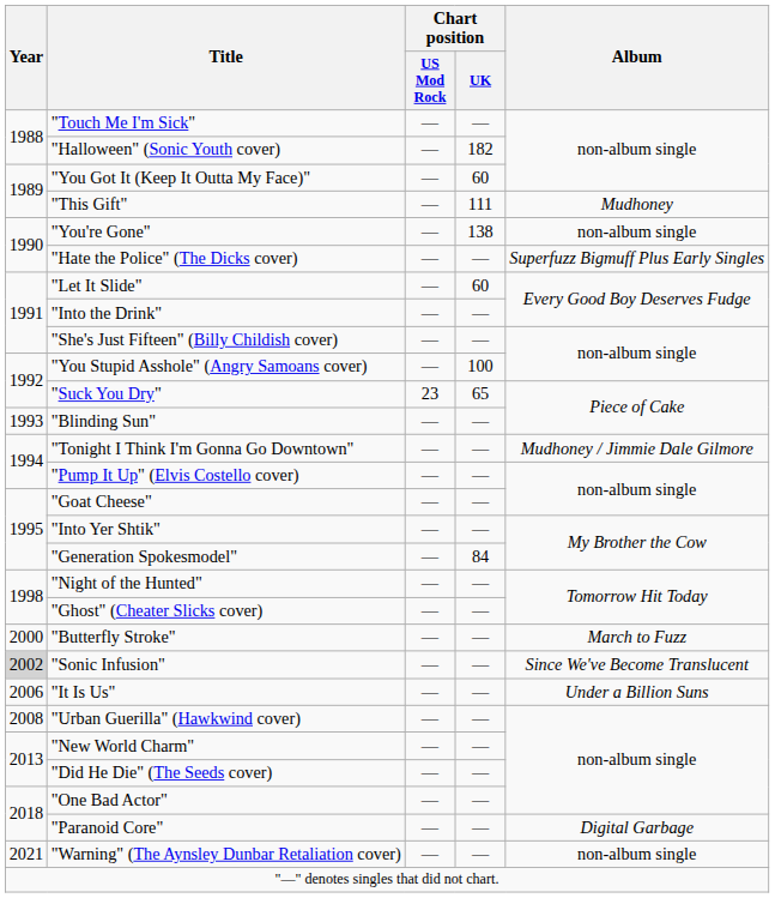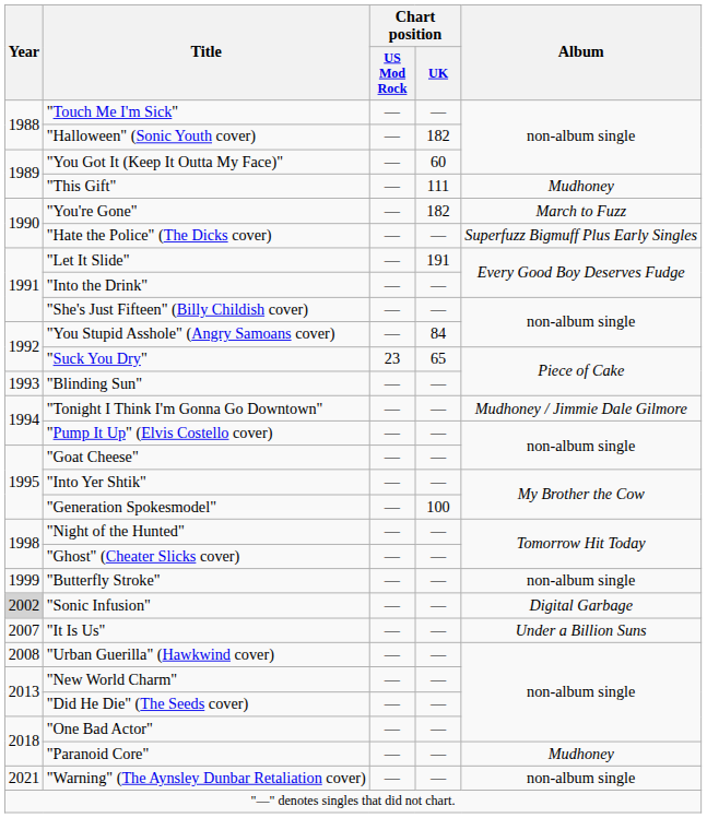 <table class="wikitable">
 <tr>
 <th rowspan="2">Year</th>
 <th rowspan="2">Title</th>
 <th colspan="2">Chart position</th>
 <th rowspan="2">Album</th>
 </tr>
 <tr>
 <th style="width:3em;font-size:85%"><a href='#'>US<br>Mod Rock</a><br></th>
 <th style="width:3em;font-size:85%"><a href='#'>UK</a><br></th>
 </tr>
 <tr>
 <td rowspan="2">1988</td>
 <td>"<a href='#'>Touch Me I'm Sick</a>"</td>
 <td align="center">—</td>
 <td align="center">—</td>
 <td align="center" rowspan="3">non-album single</td>
 </tr>
 <tr>
 <td>"Halloween" (<a href='#'>Sonic Youth</a> cover)</td>
 <td align="center">—</td>
 <td align="center">182</td>
 </tr>
 <tr>
 <td rowspan="2">1989</td>
 <td>"You Got It (Keep It Outta My Face)"</td>
 <td align="center">—</td>
 <td align="center">60</td>
 </tr>
 <tr>
 <td>"This Gift"</td>
 <td align="center">—</td>
 <td align="center">111</td>
 <td align="center" rowspan="1"><em>Mudhoney</em></td>
 </tr>
 <tr>
 <td rowspan="2">1990</td>
 <td>"You're Gone"</td>
 <td align="center">—</td>
-<td align="center">138</td>
-<td align="center">non-album single</td>
+<td align="center">182</td>
+<td align="center"><em>March to Fuzz</em></td>
 </tr>
 <tr>
 <td>"Hate the Police" (<a href='#'>The Dicks</a> cover)</td>
 <td align="center">—</td>
 <td align="center">—</td>
 <td align="center"><em>Superfuzz Bigmuff Plus Early Singles</em></td>
 </tr>
 <tr>
 <td rowspan="3">1991</td>
 <td>"Let It Slide"</td>
 <td align="center">—</td>
-<td align="center">60</td>
+<td align="center">191</td>
 <td align="center" rowspan="2"><em>Every Good Boy Deserves Fudge</em></td>
 </tr>
 <tr>
 <td>"Into the Drink"</td>
 <td align="center">—</td>
 <td align="center">—</td>
 </tr>
 <tr>
 <td>"She's Just Fifteen" (<a href='#'>Billy Childish</a> cover)</td>
 <td align="center">—</td>
 <td align="center">—</td>
 <td align="center" rowspan="2">non-album single</td>
 </tr>
 <tr>
 <td rowspan="2">1992</td>
 <td>"You Stupid Asshole" (<a href='#'>Angry Samoans</a> cover)</td>
 <td align="center">—</td>
-<td align="center">100</td>
+<td align="center">84</td>
 </tr>
 <tr>
 <td>"<a href='#'>Suck You Dry</a>"</td>
 <td align="center">23</td>
 <td align="center">65</td>
 <td align="center" rowspan="2"><em>Piece of Cake</em></td>
 </tr>
 <tr>
 <td>1993</td>
 <td>"Blinding Sun"</td>
 <td align="center">—</td>
 <td align="center">—</td>
 </tr>
 <tr>
 <td rowspan="2">1994</td>
 <td>"Tonight I Think I'm Gonna Go Downtown"</td>
 <td align="center">—</td>
 <td align="center">—</td>
 <td align="center"><em>Mudhoney / Jimmie Dale Gilmore</em></td>
 </tr>
 <tr>
 <td>"<a href='#'>Pump It Up</a>" (<a href='#'>Elvis Costello</a> cover)</td>
 <td align="center">—</td>
 <td align="center">—</td>
 <td align="center" rowspan="2">non-album single</td>
 </tr>
 <tr>
 <td rowspan="3">1995</td>
 <td>"Goat Cheese"</td>
 <td align="center">—</td>
 <td align="center">—</td>
 </tr>
 <tr>
 <td>"Into Yer Shtik"</td>
 <td align="center">—</td>
 <td align="center">—</td>
 <td align="center" rowspan="2"><em>My Brother the Cow</em></td>
 </tr>
 <tr>
 <td>"Generation Spokesmodel"</td>
 <td align="center">—</td>
-<td align="center">84</td>
+<td align="center">100</td>
 </tr>
 <tr>
 <td rowspan="2">1998</td>
 <td>"Night of the Hunted"</td>
 <td align="center">—</td>
 <td align="center">—</td>
 <td align="center" rowspan="2"><em>Tomorrow Hit Today</em></td>
 </tr>
 <tr>
 <td>"Ghost" (<a href='#'>Cheater Slicks</a> cover)</td>
 <td align="center">—</td>
 <td align="center">—</td>
 </tr>
 <tr>
-<td>2000</td>
+<td>1999</td>
 <td>"Butterfly Stroke"</td>
 <td align="center">—</td>
 <td align="center">—</td>
-<td align="center"><em>March to Fuzz</em></td>
+<td align="center">non-album single</td>
 </tr>
 <tr>
 <td style="background: lightgrey;">2002</td>
 <td>"Sonic Infusion"</td>
 <td align="center">—</td>
 <td align="center">—</td>
-<td align="center"><em>Since We've Become Translucent</em></td>
+<td align="center"><em>Digital Garbage</em></td>
 </tr>
 <tr>
-<td>2006</td>
+<td>2007</td>
 <td>"It Is Us"</td>
 <td align="center">—</td>
 <td align="center">—</td>
 <td align="center"><em>Under a Billion Suns</em></td>
 </tr>
 <tr>
 <td>2008</td>
 <td>"Urban Guerilla" (<a href='#'>Hawkwind</a> cover)</td>
 <td align="center">—</td>
 <td align="center">—</td>
 <td align="center" rowspan="4">non-album single</td>
 </tr>
 <tr>
 <td rowspan="2">2013</td>
 <td>"New World Charm"</td>
 <td align="center">—</td>
 <td align="center">—</td>
 </tr>
 <tr>
 <td>"Did He Die" (<a href='#'>The Seeds</a> cover)</td>
 <td align="center">—</td>
 <td align="center">—</td>
 </tr>
 <tr>
 <td rowspan="2">2018</td>
 <td>"One Bad Actor"</td>
 <td align="center">—</td>
 <td align="center">—</td>
 </tr>
 <tr>
 <td>"Paranoid Core"</td>
 <td align="center">—</td>
 <td align="center">—</td>
-<td align="center"><em>Digital Garbage</em></td>
+<td align="center" rowspan="1"><em>Mudhoney</em></td>
 </tr>
 <tr>
 <td>2021</td>
 <td>"Warning" (<a href='#'>The Aynsley Dunbar Retaliation</a> cover)</td>
 <td align="center">—</td>
 <td align="center">—</td>
 <td align="center">non-album single</td>
 </tr>
 <tr>
 <td align="center" colspan="20" style="font-size: 85%">"—" denotes singles that did not chart.</td>
 </tr>
 </table>
